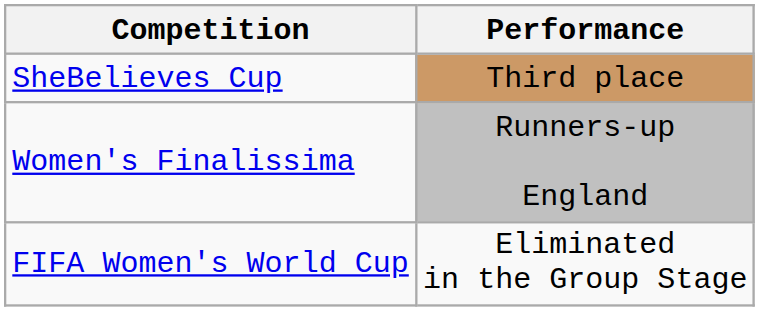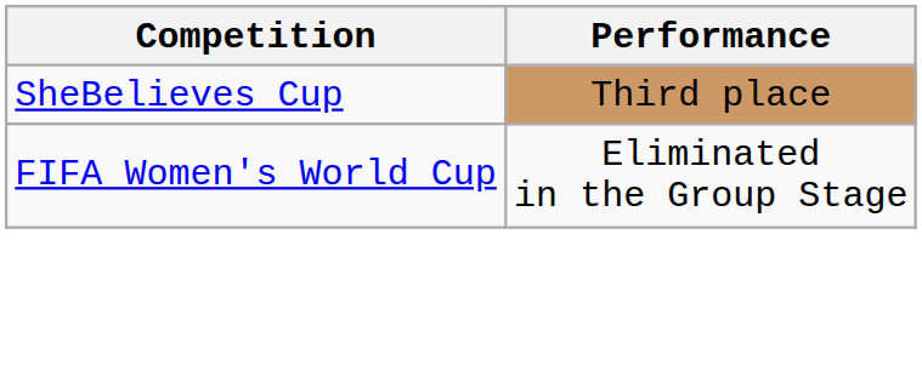 <table class="wikitable">
 <tr>
 <th>Competition</th>
 <th>Performance</th>
 </tr>
 <tr>
 <td><a href='#'>SheBelieves Cup</a></td>
 <td align=center bgcolor=#cc9966>Third place</td>
 </tr>
 <tr>
-<td><a href='#'>Women's Finalissima</a></td>
-<td align=center bgcolor=silver>Runners-up<br><br> England</td>
-</tr>
-<tr>
 <td><a href='#'>FIFA Women's World Cup</a></td>
 <td style="text-align:center">Eliminated<br>in the Group Stage</td>
 </tr>
 </table>
